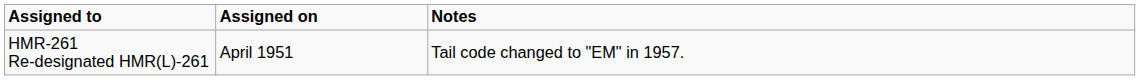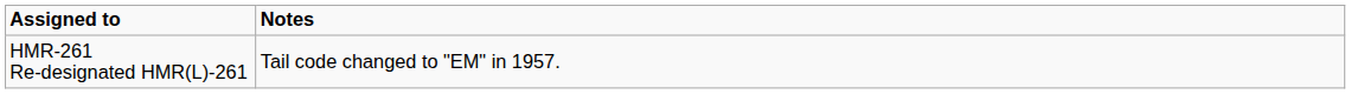 <table class="wikitable" style="width: 70%;">
 <tr>
 <td style="width: 200px;"><strong>Assigned to</strong></td>
-<td style="width: 200px;"><strong>Assigned on</strong></td>
 <td><strong>Notes</strong></td>
 </tr>
 <tr>
 <td>HMR-261<br>Re-designated HMR(L)-261</td>
-<td>April 1951</td>
 <td>Tail code changed to "EM" in 1957.</td>
 </tr>
 </table>
